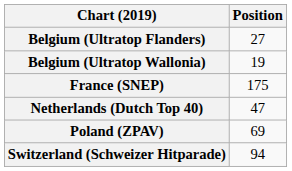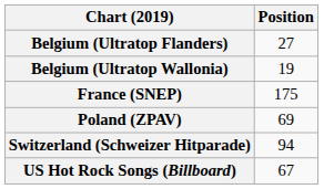 <table class="wikitable sortable plainrowheaders" style="text-align:center">
 <tr>
 <th scope="col">Chart (2019)</th>
 <th scope="col">Position</th>
 </tr>
 <tr>
 <th scope="row">Belgium (Ultratop Flanders)</th>
 <td>27</td>
 </tr>
 <tr>
 <th scope="row">Belgium (Ultratop Wallonia)</th>
 <td>19</td>
 </tr>
 <tr>
 <th scope="row">France (SNEP)</th>
 <td>175</td>
 </tr>
 <tr>
-<th scope="row">Netherlands (Dutch Top 40)</th>
-<td>47</td>
-</tr>
-<tr>
 <th scope="row">Poland (ZPAV)</th>
 <td>69</td>
 </tr>
 <tr>
 <th scope="row">Switzerland (Schweizer Hitparade)</th>
 <td>94</td>
 </tr>
+<tr>
+<th scope="row">US Hot Rock Songs (<em>Billboard</em>)</th>
+<td>67</td>
+</tr>
 </table>
